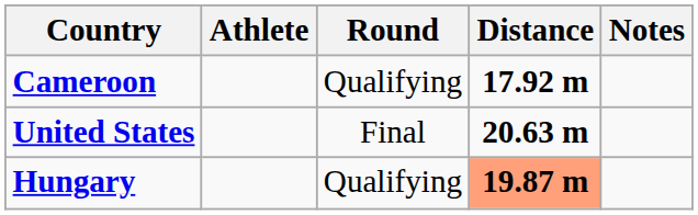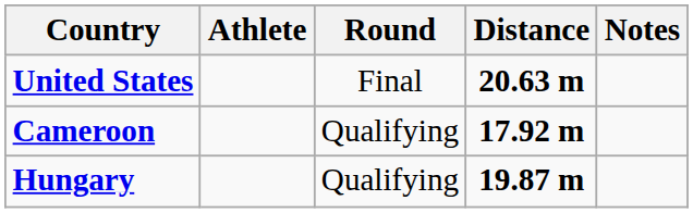 <table class="wikitable sortable" style="text-align:center">
 <tr>
 <th>Country</th>
 <th>Athlete</th>
 <th>Round</th>
 <th>Distance</th>
 <th>Notes</th>
 </tr>
 <tr>
+<td align=left><strong><a href='#'>United States</a></strong></td>
+<td align=left></td>
+<td>Final</td>
+<td><strong>20.63 m</strong></td>
+<td></td>
+</tr>
+<tr>
 <td align=left><strong><a href='#'>Cameroon</a></strong></td>
 <td align=left></td>
 <td>Qualifying</td>
 <td><strong>17.92 m</strong></td>
 <td></td>
 </tr>
 <tr>
-<td align=left><strong><a href='#'>United States</a></strong></td>
-<td align=left></td>
-<td>Final</td>
-<td><strong>20.63 m</strong></td>
-<td></td>
-</tr>
-<tr>
 <td align=left><strong><a href='#'>Hungary</a></strong></td>
 <td align=left></td>
 <td>Qualifying</td>
-<td style="background: lightsalmon;"><strong>19.87 m</strong></td>
+<td><strong>19.87 m</strong></td>
 <td></td>
 </tr>
 </table>
